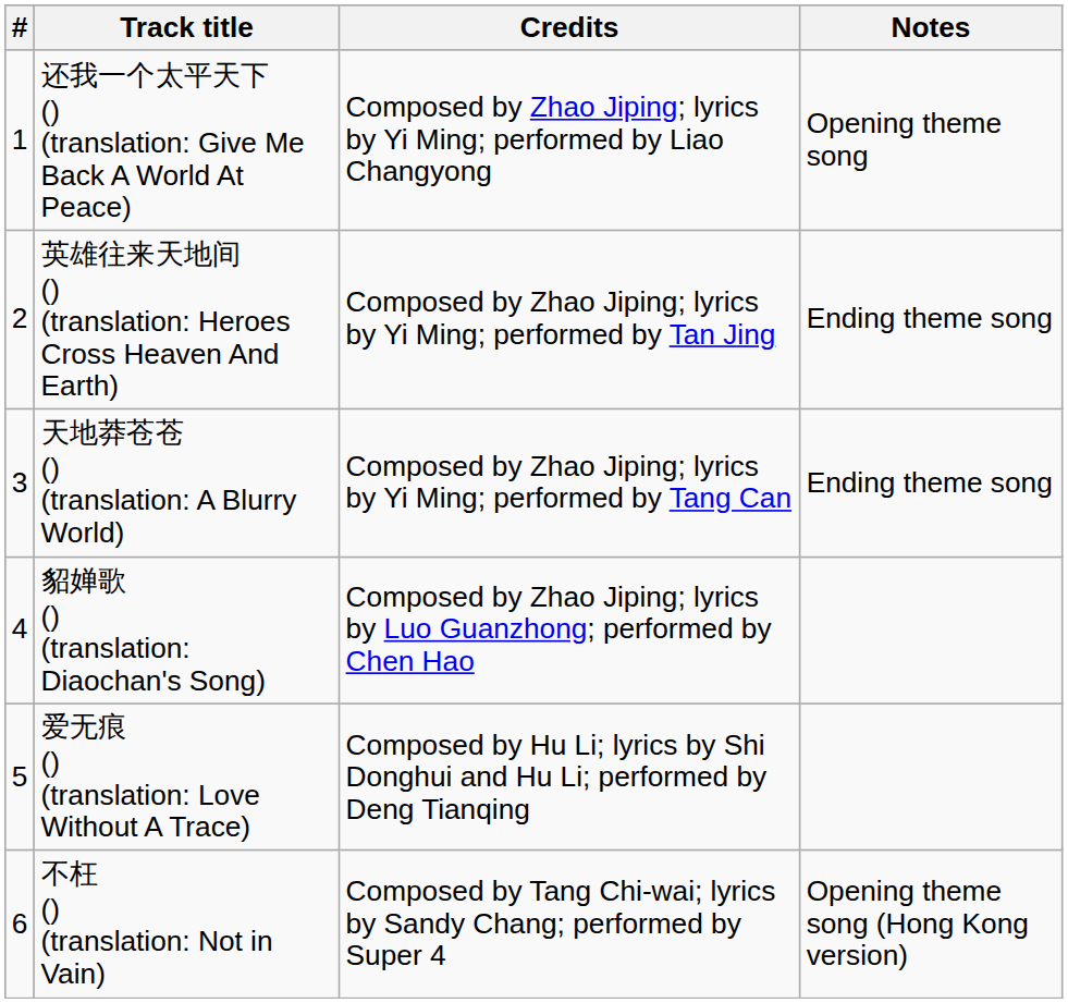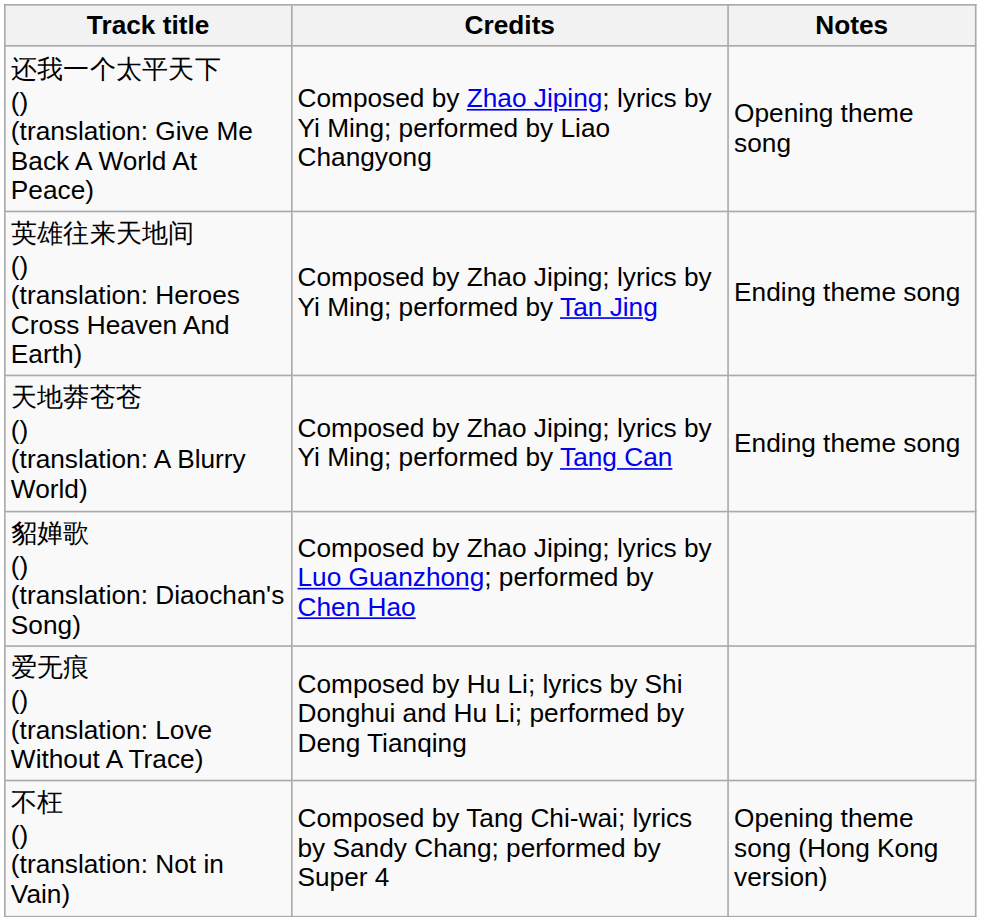 <table class="wikitable" width=95%>
 <tr>
-<th>#</th>
 <th>Track title</th>
 <th>Credits</th>
 <th>Notes</th>
 </tr>
 <tr>
-<td>1</td>
 <td>还我一个太平天下<br>()<br>(translation: Give Me Back A World At Peace)</td>
 <td>Composed by <a href='#'>Zhao Jiping</a>; lyrics by Yi Ming; performed by Liao Changyong</td>
 <td>Opening theme song</td>
 </tr>
 <tr>
-<td>2</td>
 <td>英雄往来天地间<br>()<br>(translation: Heroes Cross Heaven And Earth)</td>
 <td>Composed by Zhao Jiping; lyrics by Yi Ming; performed by <a href='#'>Tan Jing</a></td>
 <td>Ending theme song</td>
 </tr>
 <tr>
-<td>3</td>
 <td>天地莽苍苍<br>()<br>(translation: A Blurry World)</td>
 <td>Composed by Zhao Jiping; lyrics by Yi Ming; performed by <a href='#'>Tang Can</a></td>
 <td>Ending theme song</td>
 </tr>
 <tr>
-<td>4</td>
 <td>貂婵歌<br>()<br>(translation: Diaochan's Song)</td>
 <td>Composed by Zhao Jiping; lyrics by <a href='#'>Luo Guanzhong</a>; performed by <a href='#'>Chen Hao</a></td>
 <td></td>
 </tr>
 <tr>
-<td>5</td>
 <td>爱无痕<br>()<br>(translation: Love Without A Trace)</td>
 <td>Composed by Hu Li; lyrics by Shi Donghui and Hu Li; performed by Deng Tianqing</td>
 <td></td>
 </tr>
 <tr>
-<td>6</td>
 <td>不枉<br>()<br>(translation: Not in Vain)</td>
 <td>Composed by Tang Chi-wai; lyrics by Sandy Chang; performed by Super 4</td>
 <td>Opening theme song (Hong Kong version)</td>
 </tr>
 </table>
